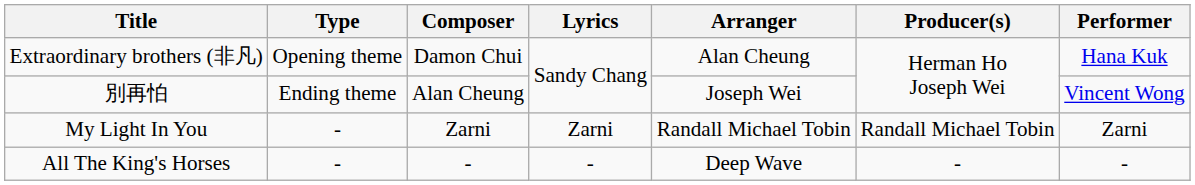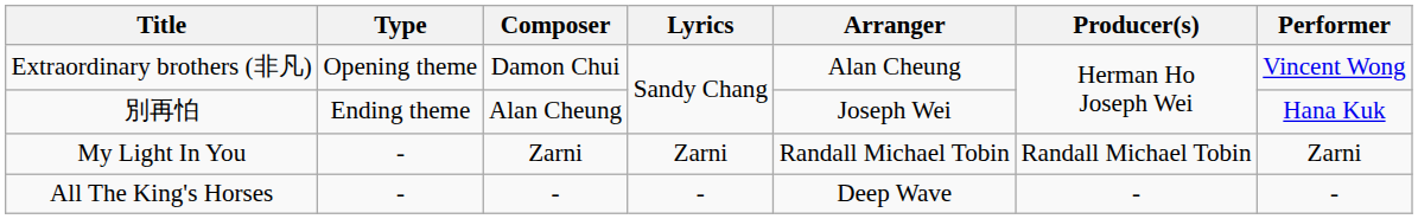 <table class="wikitable" width="auto" style="text-align:center;">
 <tr>
 <th>Title</th>
 <th>Type</th>
 <th>Composer</th>
 <th>Lyrics</th>
 <th>Arranger</th>
 <th>Producer(s)</th>
 <th>Performer</th>
 </tr>
 <tr>
 <td>Extraordinary brothers (非凡)</td>
 <td>Opening theme</td>
 <td>Damon Chui</td>
 <td rowspan="2">Sandy Chang</td>
 <td>Alan Cheung</td>
 <td rowspan="2">Herman Ho <br> Joseph Wei</td>
-<td><a href='#'>Hana Kuk</a></td>
+<td><a href='#'>Vincent Wong</a></td>
 </tr>
 <tr>
 <td>別再怕</td>
 <td>Ending theme</td>
 <td>Alan Cheung</td>
 <td>Joseph Wei</td>
-<td><a href='#'>Vincent Wong</a></td>
+<td><a href='#'>Hana Kuk</a></td>
 </tr>
 <tr>
 <td>My Light In You</td>
 <td>-</td>
 <td>Zarni</td>
 <td>Zarni</td>
 <td>Randall Michael Tobin</td>
 <td>Randall Michael Tobin</td>
 <td>Zarni</td>
 </tr>
 <tr>
 <td>All The King's Horses</td>
 <td>-</td>
 <td>-</td>
 <td>-</td>
 <td>Deep Wave</td>
 <td>-</td>
 <td>-</td>
 </tr>
 </table>
